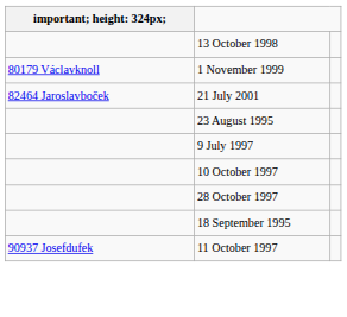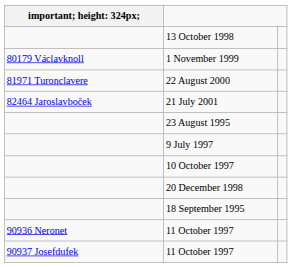 <table class="wikitable" style="font-size: 89%; float: left; width: 28em; margin-right: 1em; line-height: 1.65em">
 <tr>
 <th>important; height: 324px;</th>
 </tr>
 <tr>
 <td></td>
 <td>13 October 1998</td>
 <td></td>
 </tr>
 <tr>
 <td><a href='#'>80179 Václavknoll</a></td>
 <td>1 November 1999</td>
 <td></td>
+</tr>
+<tr>
+<td><a href='#'>81971 Turonclavere</a></td>
+<td>22 August 2000</td>
+<td> </td>
 </tr>
 <tr>
 <td><a href='#'>82464 Jaroslavboček</a></td>
 <td>21 July 2001</td>
 <td> </td>
 </tr>
 <tr>
 <td></td>
 <td>23 August 1995</td>
 <td></td>
 </tr>
 <tr>
 <td></td>
 <td>9 July 1997</td>
 <td></td>
 </tr>
 <tr>
 <td></td>
 <td>10 October 1997</td>
 <td></td>
 </tr>
 <tr>
 <td></td>
-<td>28 October 1997</td>
-<td></td>
+<td>20 December 1998</td>
+<td> </td>
 </tr>
 <tr>
 <td></td>
 <td>18 September 1995</td>
+<td></td>
+</tr>
+<tr>
+<td><a href='#'>90936 Neronet</a></td>
+<td>11 October 1997</td>
 <td></td>
 </tr>
 <tr>
 <td><a href='#'>90937 Josefdufek</a></td>
 <td>11 October 1997</td>
 <td></td>
 </tr>
 </table>
